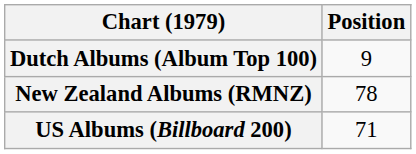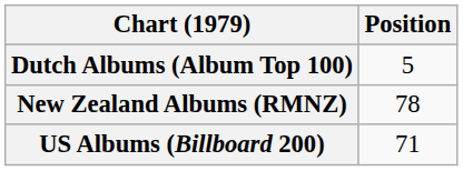 <table class="wikitable plainrowheaders">
 <tr>
 <th scope="col">Chart (1979)</th>
 <th scope="col">Position</th>
 </tr>
 <tr>
 <th scope="row">Dutch Albums (Album Top 100)</th>
-<td style="text-align:center;">9</td>
+<td style="text-align:center;">5</td>
 </tr>
 <tr>
 <th scope="row">New Zealand Albums (RMNZ)</th>
 <td style="text-align:center;">78</td>
 </tr>
 <tr>
 <th scope="row">US Albums (<em>Billboard</em> 200)</th>
 <td style="text-align:center;">71</td>
 </tr>
 </table>
